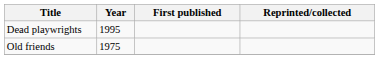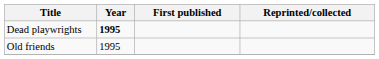 <table class='wikitable sortable' width='90%'>
 <tr>
 <th width=25%>Title</th>
 <th>Year</th>
 <th>First published</th>
 <th>Reprinted/collected</th>
 </tr>
 <tr>
 <td>Dead playwrights</td>
-<td>1995</td>
+<td><strong>1995</strong></td>
 <td></td>
 <td></td>
 </tr>
 <tr>
 <td>Old friends</td>
-<td>1975</td>
+<td>1995</td>
 <td></td>
 <td></td>
 </tr>
 <tr>
 </tr>
 </table>
